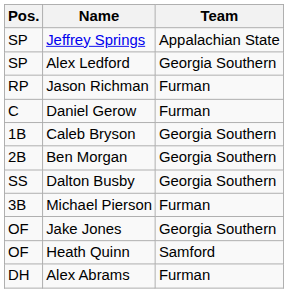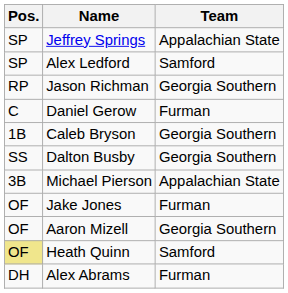 <table class=wikitable>
 <tr>
 <th>Pos.</th>
 <th>Name</th>
 <th>Team</th>
 </tr>
 <tr>
 <td>SP</td>
 <td><a href='#'>Jeffrey Springs</a></td>
 <td>Appalachian State</td>
 </tr>
 <tr>
 <td>SP</td>
 <td>Alex Ledford</td>
-<td>Georgia Southern</td>
+<td>Samford</td>
 </tr>
 <tr>
 <td>RP</td>
 <td>Jason Richman</td>
-<td>Furman</td>
+<td>Georgia Southern</td>
 </tr>
 <tr>
 <td>C</td>
 <td>Daniel Gerow</td>
 <td>Furman</td>
 </tr>
 <tr>
 <td>1B</td>
 <td>Caleb Bryson</td>
 <td>Georgia Southern</td>
 </tr>
 <tr>
-<td>2B</td>
-<td>Ben Morgan</td>
-<td>Georgia Southern</td>
-</tr>
-<tr>
 <td>SS</td>
 <td>Dalton Busby</td>
 <td>Georgia Southern</td>
 </tr>
 <tr>
 <td>3B</td>
 <td>Michael Pierson</td>
+<td>Appalachian State</td>
+</tr>
+<tr>
+<td>OF</td>
+<td>Jake Jones</td>
 <td>Furman</td>
 </tr>
 <tr>
 <td>OF</td>
-<td>Jake Jones</td>
+<td>Aaron Mizell</td>
 <td>Georgia Southern</td>
 </tr>
 <tr>
-<td>OF</td>
+<td style="background: khaki;">OF</td>
 <td>Heath Quinn</td>
 <td>Samford</td>
 </tr>
 <tr>
 <td>DH</td>
 <td>Alex Abrams</td>
 <td>Furman</td>
 </tr>
 </table>
